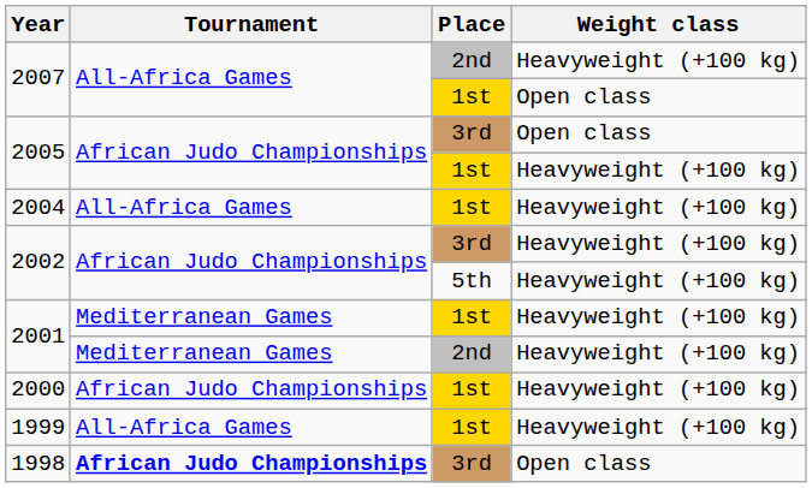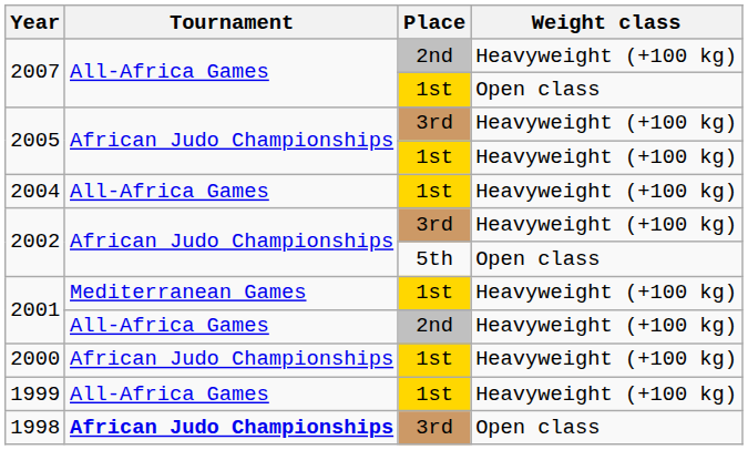 <table class=wikitable>
 <tr>
 <th>Year</th>
 <th>Tournament</th>
 <th>Place</th>
 <th>Weight class</th>
 </tr>
 <tr>
 <td rowspan=2>2007</td>
 <td rowspan=2><a href='#'>All-Africa Games</a></td>
 <td bgcolor="silver" align="center">2nd</td>
 <td>Heavyweight (+100 kg)</td>
 </tr>
 <tr>
 <td bgcolor="gold" align="center">1st</td>
 <td>Open class</td>
 </tr>
 <tr>
 <td rowspan=2>2005</td>
 <td rowspan=2><a href='#'>African Judo Championships</a></td>
 <td bgcolor="cc9966" align="center">3rd</td>
-<td>Open class</td>
+<td>Heavyweight (+100 kg)</td>
 </tr>
 <tr>
 <td bgcolor="gold" align="center">1st</td>
 <td>Heavyweight (+100 kg)</td>
 </tr>
 <tr>
 <td>2004</td>
 <td><a href='#'>All-Africa Games</a></td>
 <td bgcolor="gold" align="center">1st</td>
 <td>Heavyweight (+100 kg)</td>
 </tr>
 <tr>
 <td rowspan=2>2002</td>
 <td rowspan=2><a href='#'>African Judo Championships</a></td>
 <td bgcolor="cc9966" align="center">3rd</td>
 <td>Heavyweight (+100 kg)</td>
 </tr>
 <tr>
 <td align="center">5th</td>
-<td>Heavyweight (+100 kg)</td>
+<td>Open class</td>
 </tr>
 <tr>
 <td rowspan=2>2001</td>
 <td><a href='#'>Mediterranean Games</a></td>
 <td bgcolor="gold" align="center">1st</td>
 <td>Heavyweight (+100 kg)</td>
 </tr>
 <tr>
-<td><a href='#'>Mediterranean Games</a></td>
+<td><a href='#'>All-Africa Games</a></td>
 <td bgcolor="silver" align="center">2nd</td>
 <td>Heavyweight (+100 kg)</td>
 </tr>
 <tr>
 <td>2000</td>
 <td><a href='#'>African Judo Championships</a></td>
 <td bgcolor="gold" align="center">1st</td>
 <td>Heavyweight (+100 kg)</td>
 </tr>
 <tr>
 <td>1999</td>
 <td><a href='#'>All-Africa Games</a></td>
 <td bgcolor="gold" align="center">1st</td>
 <td>Heavyweight (+100 kg)</td>
 </tr>
 <tr>
 <td>1998</td>
 <td><strong><a href='#'>African Judo Championships</a></strong></td>
 <td bgcolor="cc9966" align="center">3rd</td>
 <td>Open class</td>
 </tr>
 </table>
